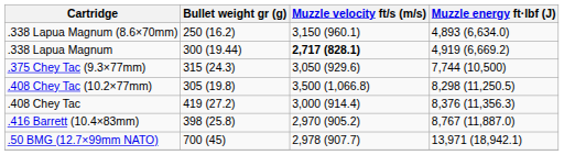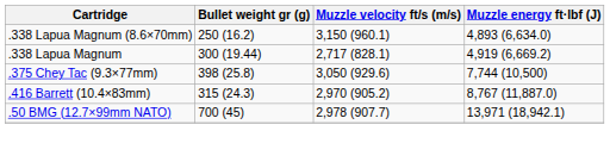 <table class="wikitable sortable">
 <tr>
 <th>Cartridge</th>
 <th>Bullet weight gr (g)</th>
 <th><a href='#'>Muzzle velocity</a> ft/s (m/s)</th>
 <th><a href='#'>Muzzle energy</a> ft·lbf (J)</th>
 </tr>
 <tr>
 <td>.338 Lapua Magnum (8.6×70mm)</td>
 <td>250 (16.2)</td>
 <td>3,150 (960.1)</td>
 <td>4,893 (6,634.0)</td>
 </tr>
 <tr>
 <td>.338 Lapua Magnum</td>
 <td>300 (19.44)</td>
-<td><strong>2,717 (828.1)</strong></td>
+<td>2,717 (828.1)</td>
 <td>4,919 (6,669.2)</td>
 </tr>
 <tr>
 <td><a href='#'>.375 Chey Tac</a> (9.3×77mm)</td>
-<td>315 (24.3)</td>
+<td>398 (25.8)</td>
 <td>3,050 (929.6)</td>
 <td>7,744 (10,500)</td>
 </tr>
 <tr>
-<td><a href='#'>.408 Chey Tac</a> (10.2×77mm)</td>
-<td>305 (19.8)</td>
-<td>3,500 (1,066.8)</td>
-<td>8,298 (11,250.5)</td>
-</tr>
-<tr>
-<td>.408 Chey Tac</td>
-<td>419 (27.2)</td>
-<td>3,000 (914.4)</td>
-<td>8,376 (11,356.3)</td>
-</tr>
-<tr>
 <td><a href='#'>.416 Barrett</a> (10.4×83mm)</td>
-<td>398 (25.8)</td>
+<td>315 (24.3)</td>
 <td>2,970 (905.2)</td>
 <td>8,767 (11,887.0)</td>
 </tr>
 <tr>
 <td><a href='#'>.50 BMG (12.7×99mm NATO)</a></td>
 <td>700 (45)</td>
 <td>2,978 (907.7)</td>
 <td>13,971 (18,942.1)</td>
 </tr>
 <tr>
 </tr>
 </table>
